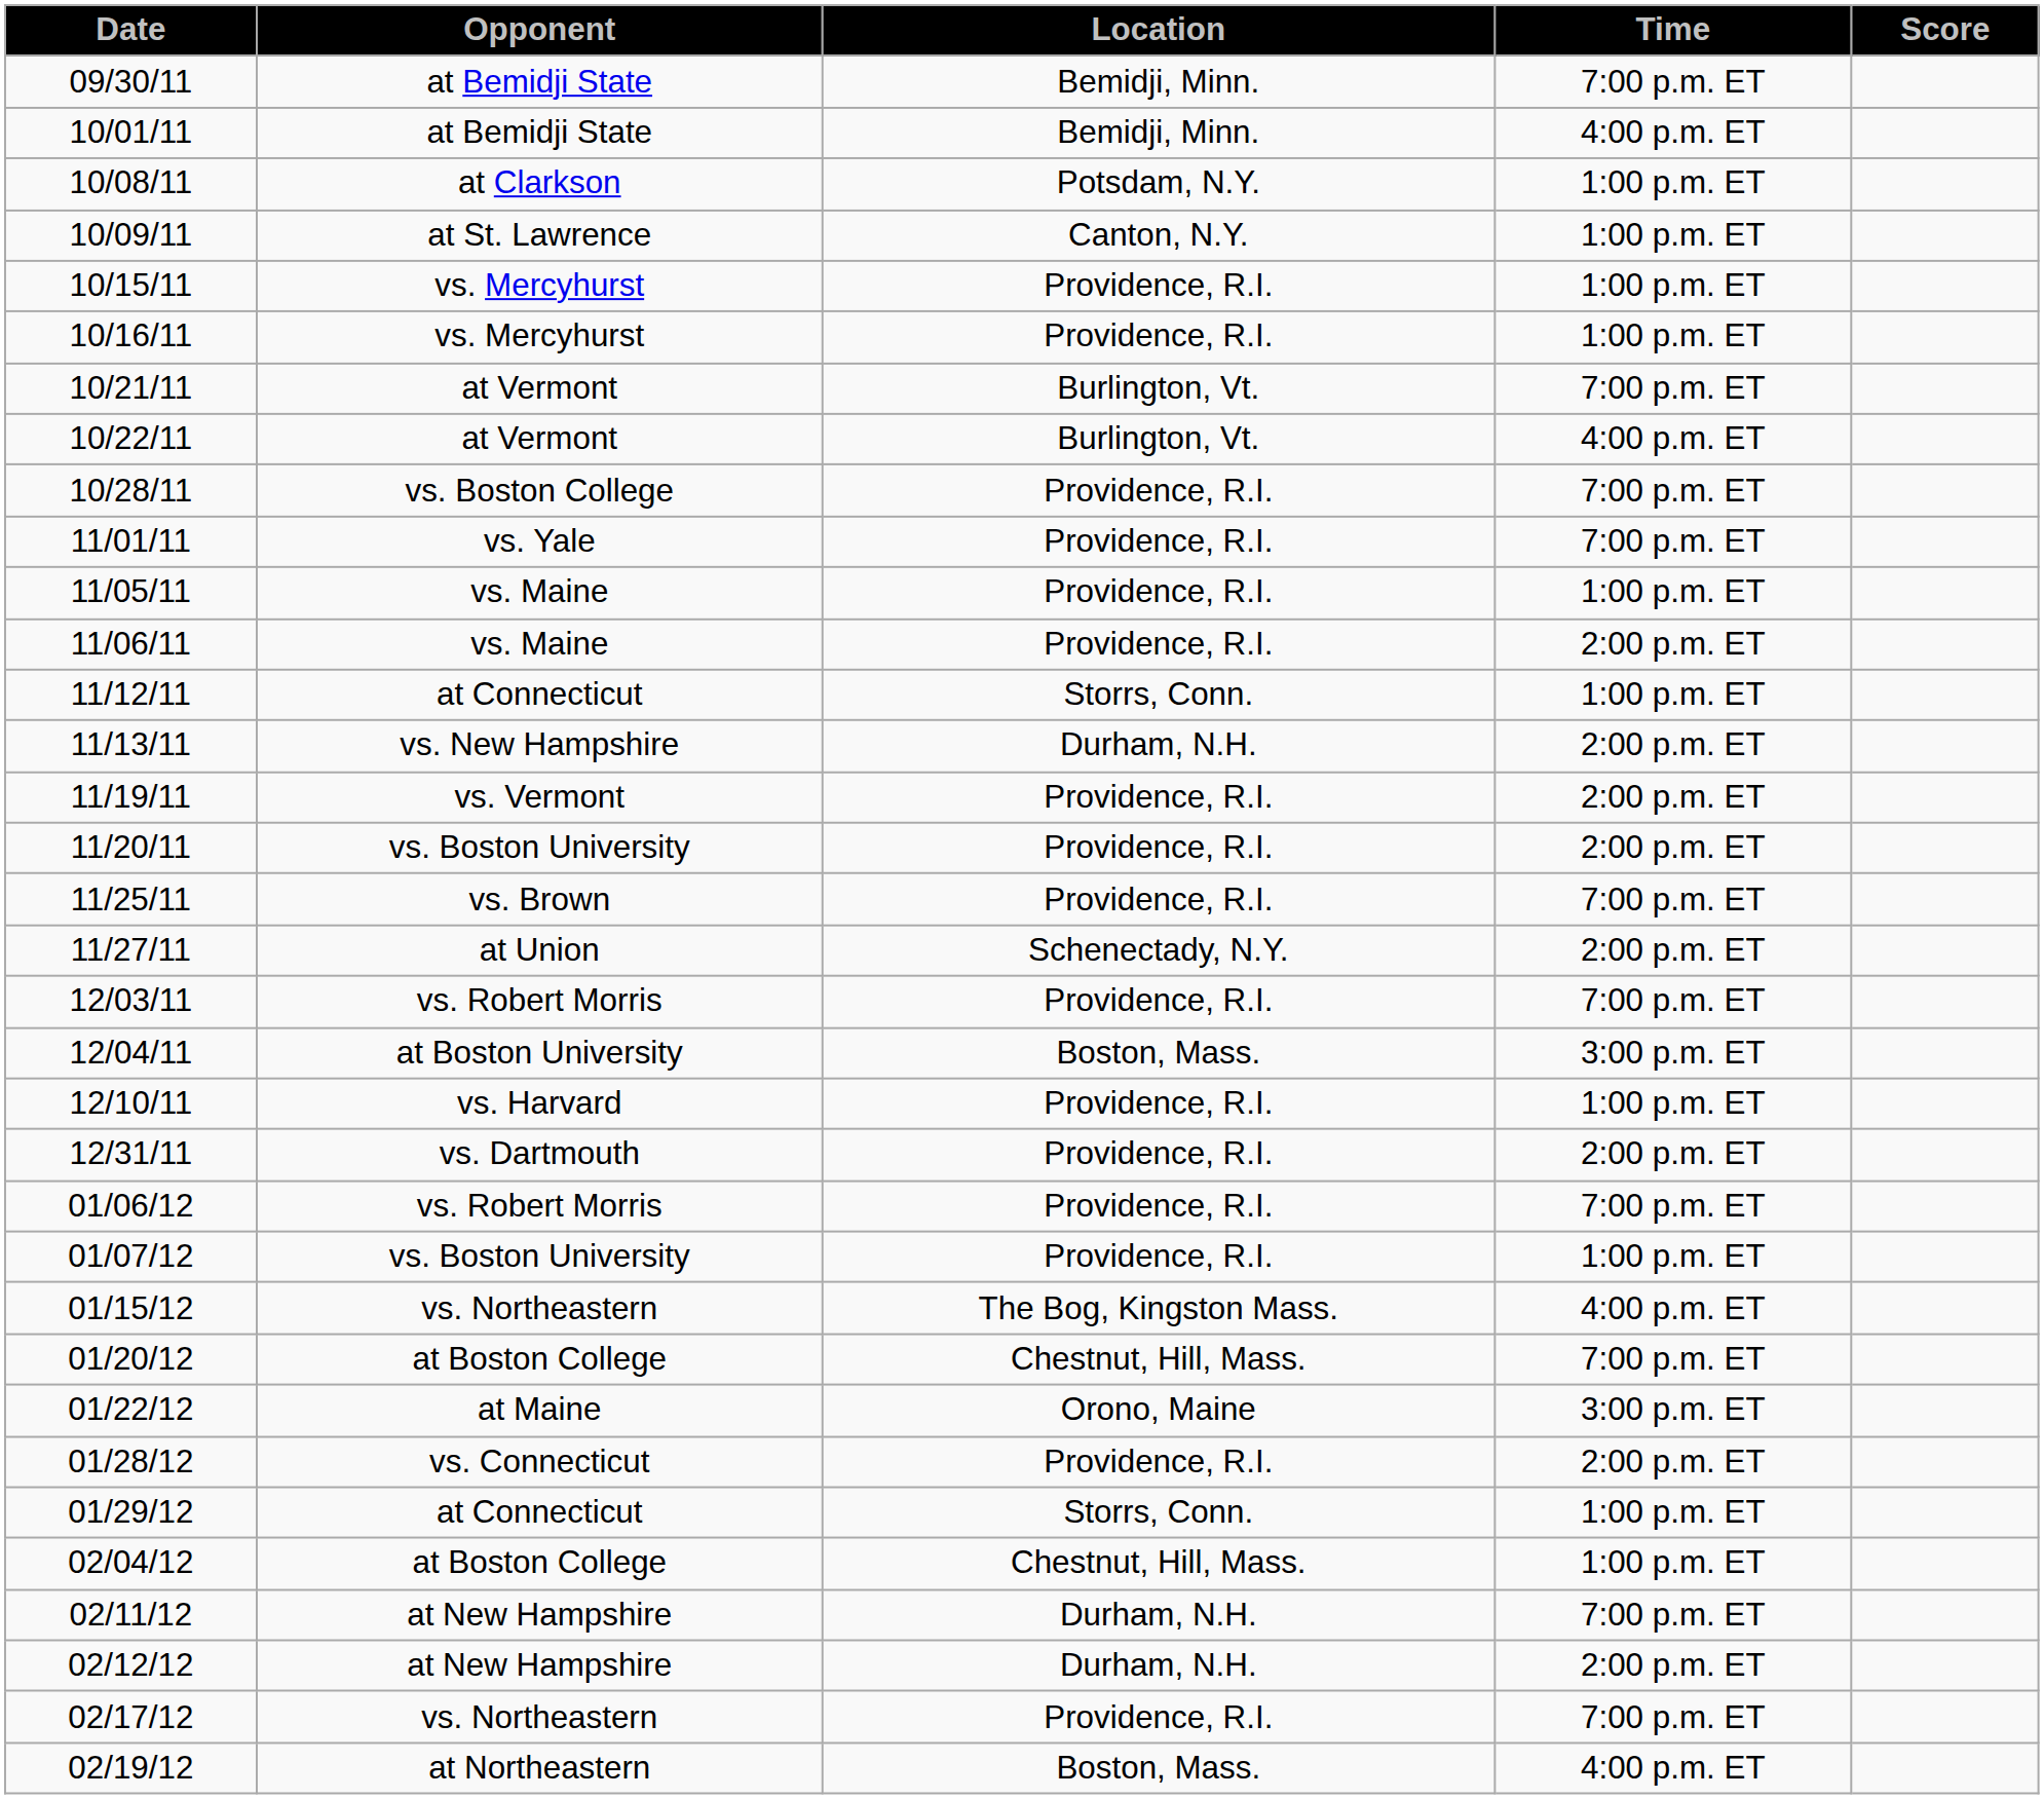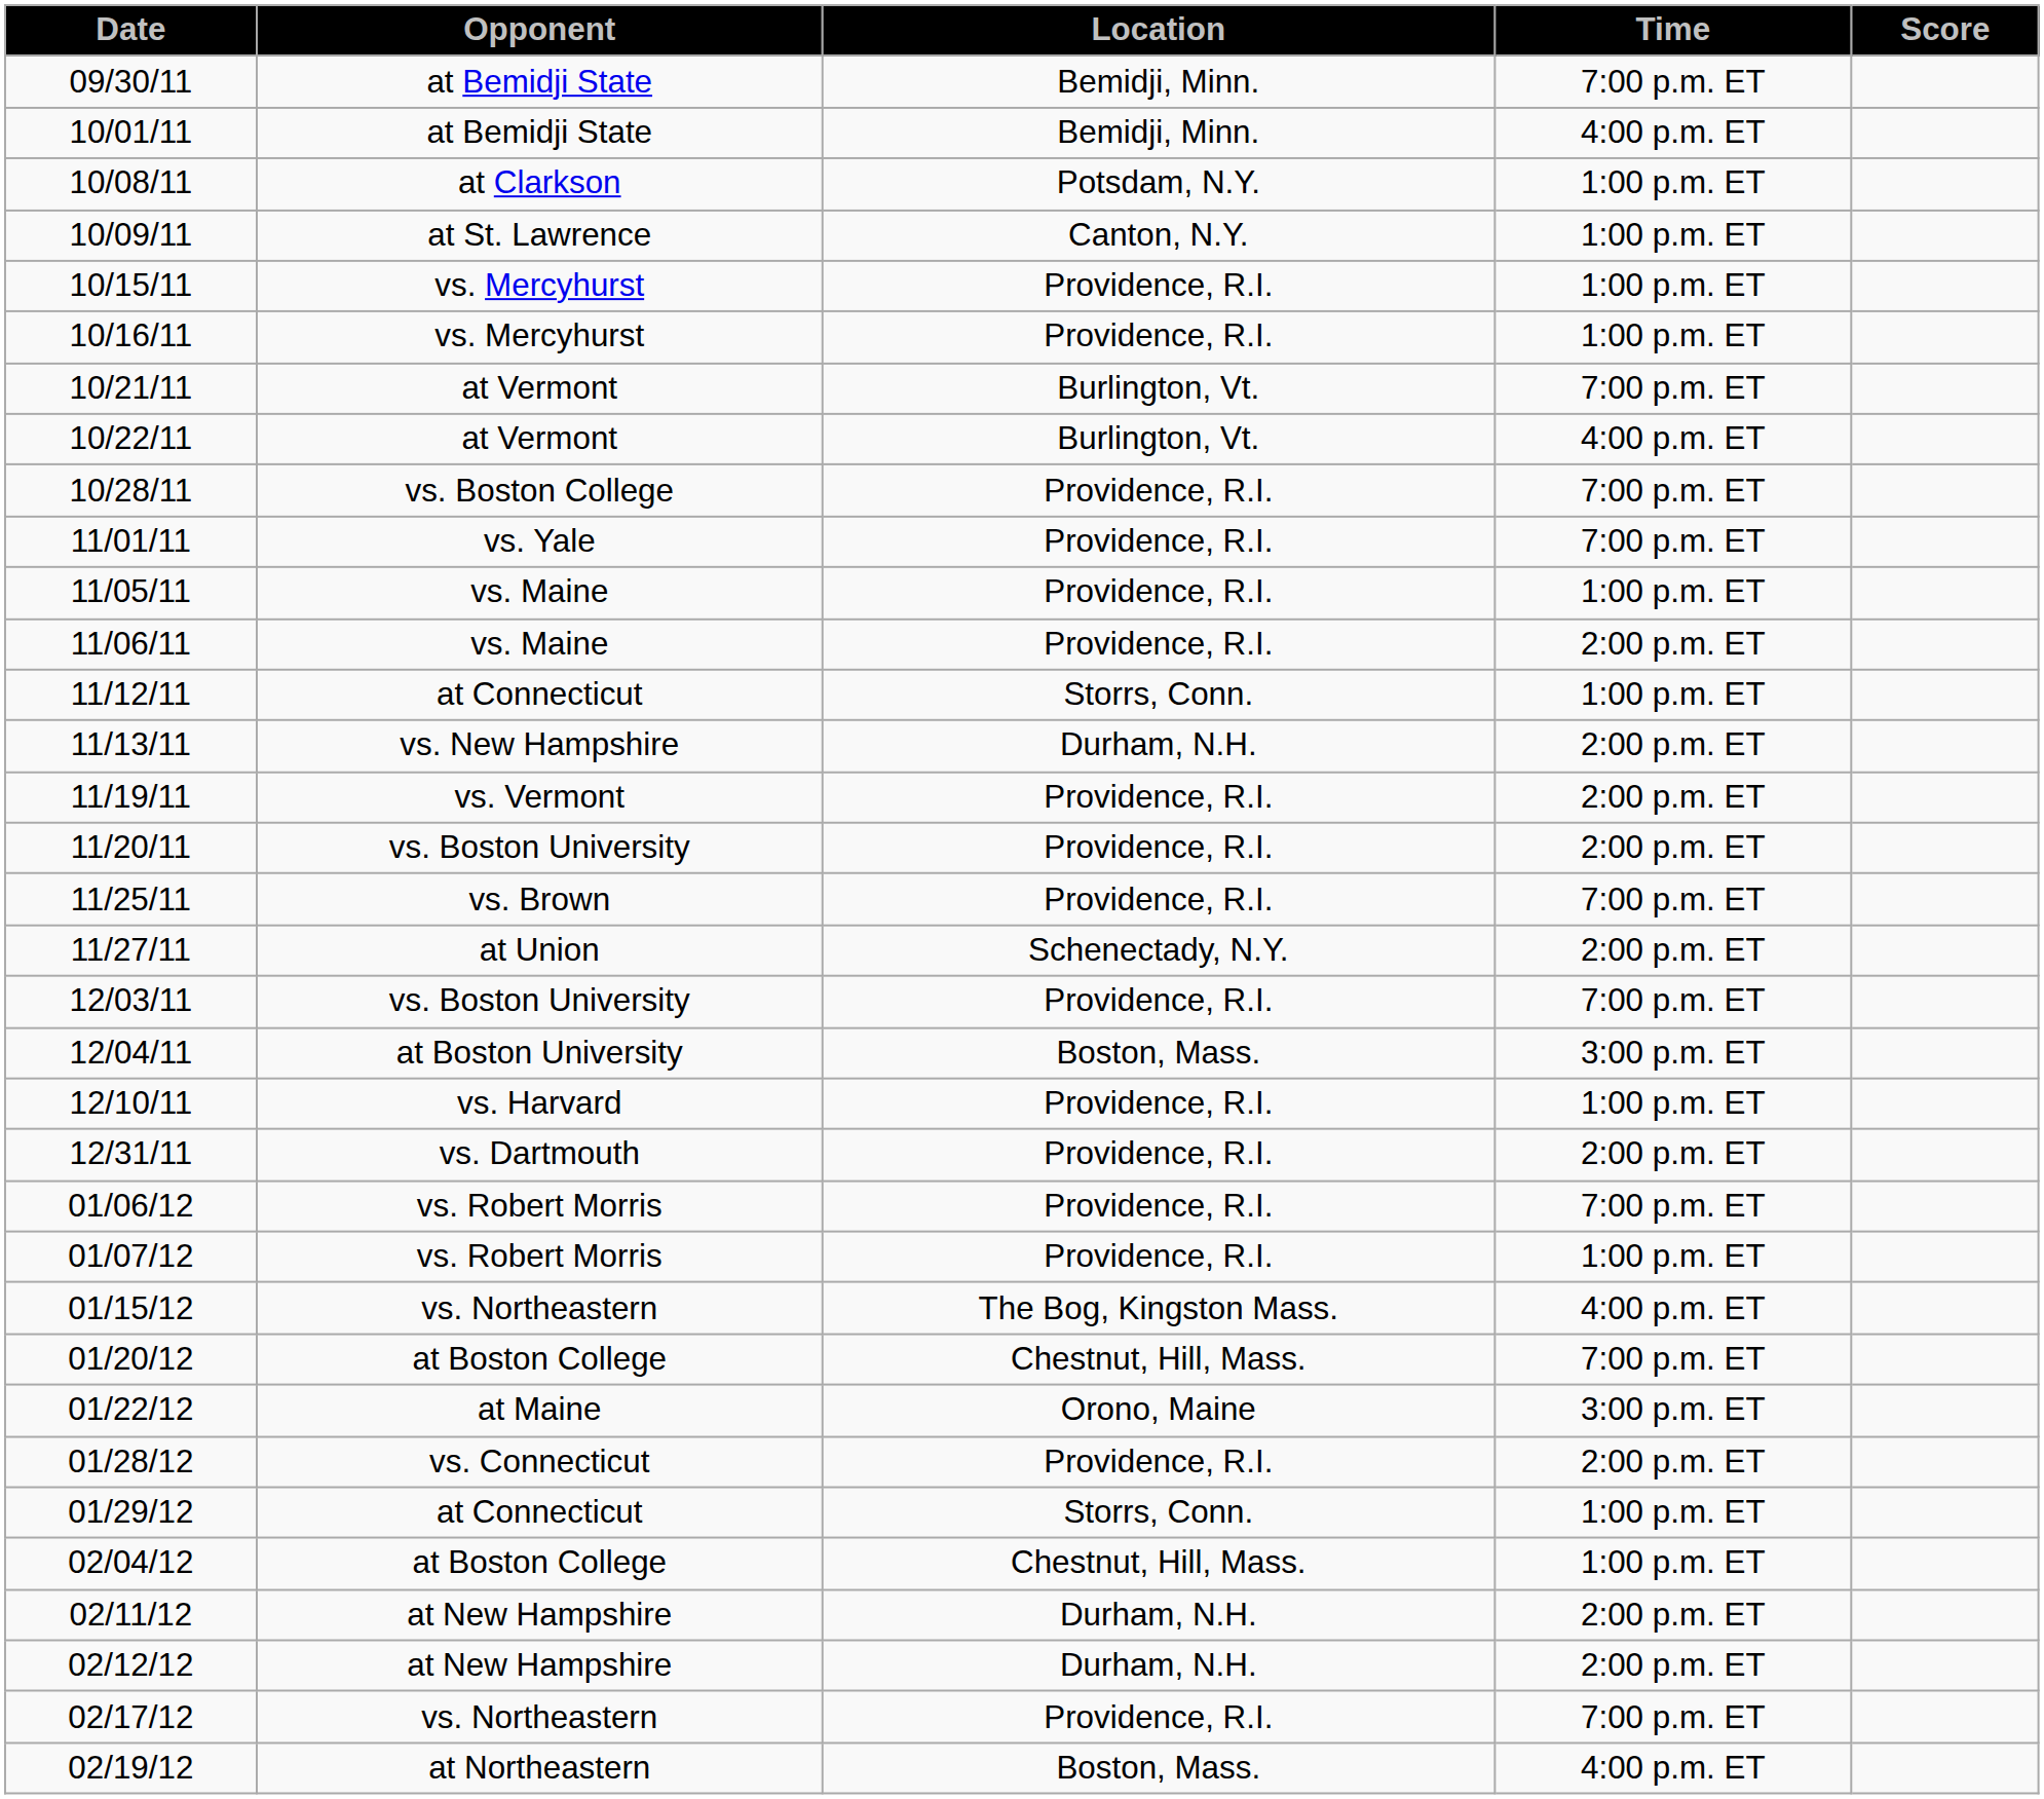 <table class="wikitable" width="80%">
 <tr align="center"  style=" background:black; color:silver;">
 <td><strong>Date</strong></td>
 <td><strong>Opponent</strong></td>
 <td><strong>Location</strong></td>
 <td><strong>Time</strong></td>
 <td><strong>Score</strong></td>
 </tr>
 <tr align="center" bgcolor="">
 <td>09/30/11</td>
 <td>at <a href='#'>Bemidji State</a></td>
 <td>Bemidji, Minn.</td>
 <td>7:00 p.m. ET</td>
 <td></td>
 </tr>
 <tr align="center" bgcolor="">
 <td>10/01/11</td>
 <td>at Bemidji State</td>
 <td>Bemidji, Minn.</td>
 <td>4:00 p.m. ET</td>
 <td></td>
 </tr>
 <tr align="center" bgcolor="">
 <td>10/08/11</td>
 <td>at <a href='#'>Clarkson</a></td>
 <td>Potsdam, N.Y.</td>
 <td>1:00 p.m. ET</td>
 <td></td>
 </tr>
 <tr align="center" bgcolor="">
 <td>10/09/11</td>
 <td>at St. Lawrence</td>
 <td>Canton, N.Y.</td>
 <td>1:00 p.m. ET</td>
 <td></td>
 </tr>
 <tr align="center" bgcolor="">
 <td>10/15/11</td>
 <td>vs. <a href='#'>Mercyhurst</a></td>
 <td>Providence, R.I.</td>
 <td>1:00 p.m. ET</td>
 <td></td>
 </tr>
 <tr align="center" bgcolor="">
 <td>10/16/11</td>
 <td>vs. Mercyhurst</td>
 <td>Providence, R.I.</td>
 <td>1:00 p.m. ET</td>
 <td></td>
 </tr>
 <tr align="center" bgcolor="">
 <td>10/21/11</td>
 <td>at Vermont</td>
 <td>Burlington, Vt.</td>
 <td>7:00 p.m. ET</td>
 <td></td>
 </tr>
 <tr align="center" bgcolor="">
 <td>10/22/11</td>
 <td>at Vermont</td>
 <td>Burlington, Vt.</td>
 <td>4:00 p.m. ET</td>
 <td></td>
 </tr>
 <tr align="center" bgcolor="">
 <td>10/28/11</td>
 <td>vs. Boston College</td>
 <td>Providence, R.I.</td>
 <td>7:00 p.m. ET</td>
 <td></td>
 </tr>
 <tr align="center" bgcolor="">
 <td>11/01/11</td>
 <td>vs. Yale</td>
 <td>Providence, R.I.</td>
 <td>7:00 p.m. ET</td>
 <td></td>
 </tr>
 <tr align="center" bgcolor="">
 <td>11/05/11</td>
 <td>vs. Maine</td>
 <td>Providence, R.I.</td>
 <td>1:00 p.m. ET</td>
 <td></td>
 </tr>
 <tr align="center" bgcolor="">
 <td>11/06/11</td>
 <td>vs. Maine</td>
 <td>Providence, R.I.</td>
 <td>2:00 p.m. ET</td>
 <td></td>
 </tr>
 <tr align="center" bgcolor="">
 <td>11/12/11</td>
 <td>at Connecticut</td>
 <td>Storrs, Conn.</td>
 <td>1:00 p.m. ET</td>
 <td></td>
 </tr>
 <tr align="center" bgcolor="">
 <td>11/13/11</td>
 <td>vs. New Hampshire</td>
 <td>Durham, N.H.</td>
 <td>2:00 p.m. ET</td>
 <td></td>
 </tr>
 <tr align="center" bgcolor="">
 <td>11/19/11</td>
 <td>vs. Vermont</td>
 <td>Providence, R.I.</td>
 <td>2:00 p.m. ET</td>
 <td></td>
 </tr>
 <tr align="center" bgcolor="">
 <td>11/20/11</td>
 <td>vs. Boston University</td>
 <td>Providence, R.I.</td>
 <td>2:00 p.m. ET</td>
 <td></td>
 </tr>
 <tr align="center" bgcolor="">
 <td>11/25/11</td>
 <td>vs. Brown</td>
 <td>Providence, R.I.</td>
 <td>7:00 p.m. ET</td>
 <td></td>
 </tr>
 <tr align="center" bgcolor="">
 <td>11/27/11</td>
 <td>at Union</td>
 <td>Schenectady, N.Y.</td>
 <td>2:00 p.m. ET</td>
 <td></td>
 </tr>
 <tr align="center" bgcolor="">
 <td>12/03/11</td>
-<td>vs. Robert Morris</td>
+<td>vs. Boston University</td>
 <td>Providence, R.I.</td>
 <td>7:00 p.m. ET</td>
 <td></td>
 </tr>
 <tr align="center" bgcolor="">
 <td>12/04/11</td>
 <td>at Boston University</td>
 <td>Boston, Mass.</td>
 <td>3:00 p.m. ET</td>
 <td></td>
 </tr>
 <tr align="center" bgcolor="">
 <td>12/10/11</td>
 <td>vs. Harvard</td>
 <td>Providence, R.I.</td>
 <td>1:00 p.m. ET</td>
 <td></td>
 </tr>
 <tr align="center" bgcolor="">
 <td>12/31/11</td>
 <td>vs. Dartmouth</td>
 <td>Providence, R.I.</td>
 <td>2:00 p.m. ET</td>
 <td></td>
 </tr>
 <tr align="center" bgcolor="">
 <td>01/06/12</td>
 <td>vs. Robert Morris</td>
 <td>Providence, R.I.</td>
 <td>7:00 p.m. ET</td>
 <td></td>
 </tr>
 <tr align="center" bgcolor="">
 <td>01/07/12</td>
-<td>vs. Boston University</td>
+<td>vs. Robert Morris</td>
 <td>Providence, R.I.</td>
 <td>1:00 p.m. ET</td>
 <td></td>
 </tr>
 <tr align="center" bgcolor="">
 <td>01/15/12</td>
 <td>vs. Northeastern</td>
 <td>The Bog, Kingston Mass.</td>
 <td>4:00 p.m. ET</td>
 <td></td>
 </tr>
 <tr align="center" bgcolor="">
 <td>01/20/12</td>
 <td>at Boston College</td>
 <td>Chestnut, Hill, Mass.</td>
 <td>7:00 p.m. ET</td>
 <td></td>
 </tr>
 <tr align="center" bgcolor="">
 <td>01/22/12</td>
 <td>at Maine</td>
 <td>Orono, Maine</td>
 <td>3:00 p.m. ET</td>
 <td></td>
 </tr>
 <tr align="center" bgcolor="">
 <td>01/28/12</td>
 <td>vs. Connecticut</td>
 <td>Providence, R.I.</td>
 <td>2:00 p.m. ET</td>
 <td></td>
 </tr>
 <tr align="center" bgcolor="">
 <td>01/29/12</td>
 <td>at Connecticut</td>
 <td>Storrs, Conn.</td>
 <td>1:00 p.m. ET</td>
 <td></td>
 </tr>
 <tr align="center" bgcolor="">
 <td>02/04/12</td>
 <td>at Boston College</td>
 <td>Chestnut, Hill, Mass.</td>
 <td>1:00 p.m. ET</td>
 <td></td>
 </tr>
 <tr align="center" bgcolor="">
 <td>02/11/12</td>
 <td>at New Hampshire</td>
 <td>Durham, N.H.</td>
-<td>7:00 p.m. ET</td>
+<td>2:00 p.m. ET</td>
 <td></td>
 </tr>
 <tr align="center" bgcolor="">
 <td>02/12/12</td>
 <td>at New Hampshire</td>
 <td>Durham, N.H.</td>
 <td>2:00 p.m. ET</td>
 <td></td>
 </tr>
 <tr align="center" bgcolor="">
 <td>02/17/12</td>
 <td>vs. Northeastern</td>
 <td>Providence, R.I.</td>
 <td>7:00 p.m. ET</td>
 <td></td>
 </tr>
 <tr align="center" bgcolor="">
 <td>02/19/12</td>
 <td>at Northeastern</td>
 <td>Boston, Mass.</td>
 <td>4:00 p.m. ET</td>
 <td></td>
 </tr>
 </table>
